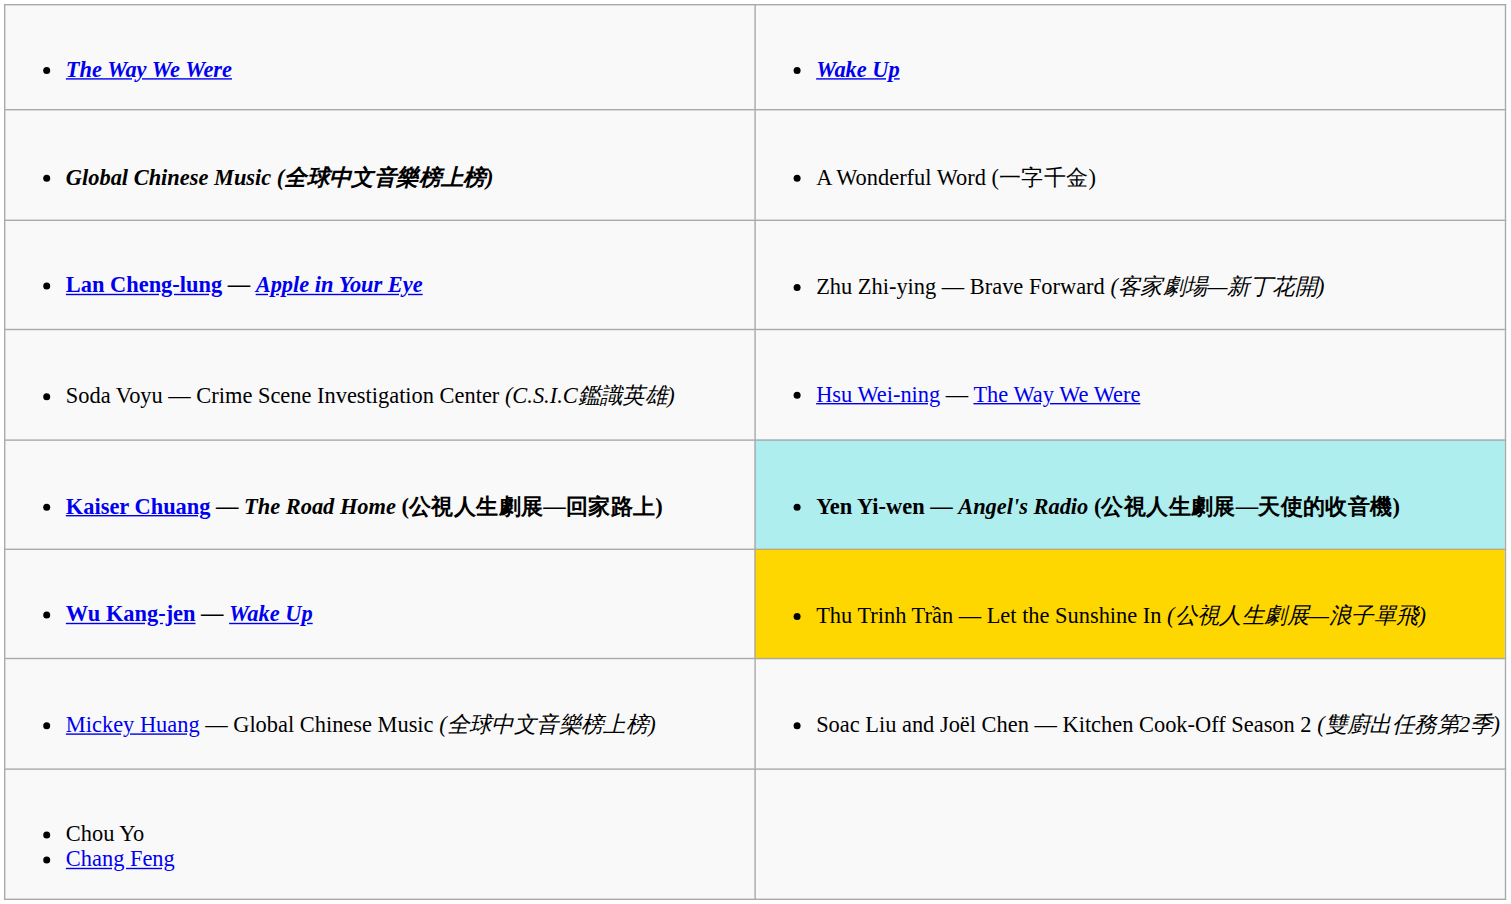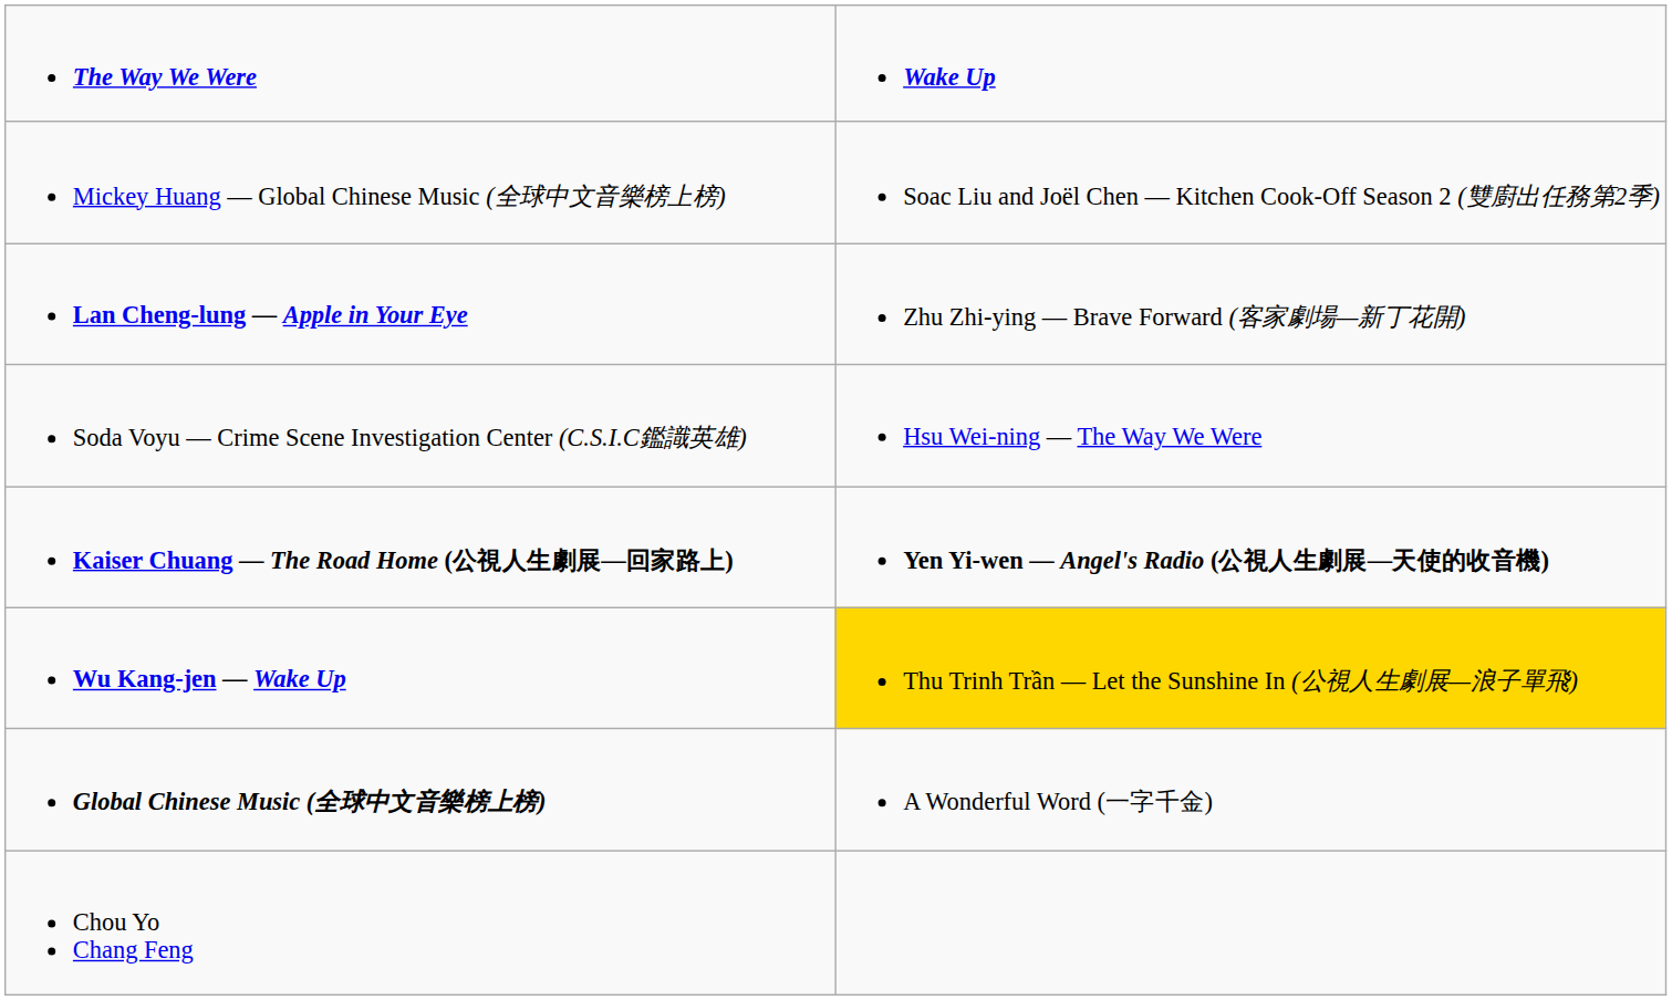 <table class=wikitable>
 <tr>
 <td style="vertical-align:top;" width="50%"><br><ul><li><strong><em><a href='#'>The Way We Were</a></em></strong></li></ul></td>
 <td style="vertical-align:top;" width="50%"><br><ul><li><strong><em><a href='#'>Wake Up</a></em></strong></li></ul></td>
 </tr>
 <tr>
-<td style="vertical-align:top;" width="50%"><br><ul><li><strong><em>Global Chinese Music<em> (全球中文音樂榜上榜)<strong></li></ul></td>
-<td style="vertical-align:top;" width="50%"><br><ul><li></em></strong>A Wonderful Word</em> (一字千金)</strong></li></ul></td>
+<td style="vertical-align:top;" width="50%"><br><ul><li></strong><a href='#'>Mickey Huang</a> — </em>Global Chinese Music<em> (全球中文音樂榜上榜)<strong></li></ul></td>
+<td style="vertical-align:top;" width="50%"><br><ul><li></strong>Soac Liu and Joël Chen — </em>Kitchen Cook-Off Season 2<em> (雙廚出任務第2季)<strong></li></ul></td>
 </tr>
 <tr>
 <td style="vertical-align:top;" width="50%"><br><ul><li><strong><a href='#'>Lan Cheng-lung</a> — <em><a href='#'>Apple in Your Eye</a><strong><em></li></ul></td>
 <td style="vertical-align:top;" width="50%"><br><ul><li></strong>Zhu Zhi-ying — </em>Brave Forward<em> (客家劇場—新丁花開)<strong></li></ul></td>
 </tr>
 <tr>
 <td style="vertical-align:top;" width="50%"><br><ul><li></strong>Soda Voyu — </em>Crime Scene Investigation Center<em> (C.S.I.C鑑識英雄)<strong></li></ul></td>
 <td style="vertical-align:top;" width="50%"><br><ul><li></strong><a href='#'>Hsu Wei-ning</a> — </em><a href='#'>The Way We Were</a></em></strong></li></ul></td>
 </tr>
 <tr>
 <td style="vertical-align:top;" width="50%"><br><ul><li><strong><a href='#'>Kaiser Chuang</a> — <em>The Road Home</em> (公視人生劇展—回家路上)</strong></li></ul></td>
-<td style="background: paleturquoise; vertical-align:top;" width="50%"><br><ul><li><strong>Yen Yi-wen — <em>Angel's Radio</em> (公視人生劇展—天使的收音機)</strong></li></ul></td>
+<td style="vertical-align:top;" width="50%"><br><ul><li><strong>Yen Yi-wen — <em>Angel's Radio</em> (公視人生劇展—天使的收音機)</strong></li></ul></td>
 </tr>
 <tr>
 <td style="vertical-align:top;" width="50%"><br><ul><li><strong><a href='#'>Wu Kang-jen</a> — <em><a href='#'>Wake Up</a><strong><em></li></ul></td>
 <td style="background: gold; vertical-align:top;" width="50%"><br><ul><li></strong>Thu Trinh Trần — </em>Let the Sunshine In<em>  (公視人生劇展—浪子單飛)<strong></li></ul></td>
 </tr>
 <tr>
-<td style="vertical-align:top;" width="50%"><br><ul><li></strong><a href='#'>Mickey Huang</a> — </em>Global Chinese Music<em> (全球中文音樂榜上榜)<strong></li></ul></td>
-<td style="vertical-align:top;" width="50%"><br><ul><li></strong>Soac Liu and Joël Chen — </em>Kitchen Cook-Off Season 2<em> (雙廚出任務第2季)<strong></li></ul></td>
+<td style="vertical-align:top;" width="50%"><br><ul><li><strong><em>Global Chinese Music<em> (全球中文音樂榜上榜)<strong></li></ul></td>
+<td style="vertical-align:top;" width="50%"><br><ul><li></em></strong>A Wonderful Word</em> (一字千金)</strong></li></ul></td>
 </tr>
 <tr>
 <td style="vertical-align:top;" width="50%"><br><ul><li></strong>Chou Yo<strong></li><li></strong><a href='#'>Chang Feng</a><strong></li></ul></td>
 <td style="vertical-align:top;" width="50%"></td>
 </tr>
 </table>
